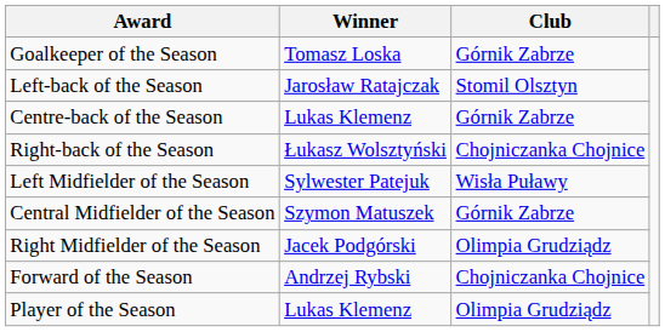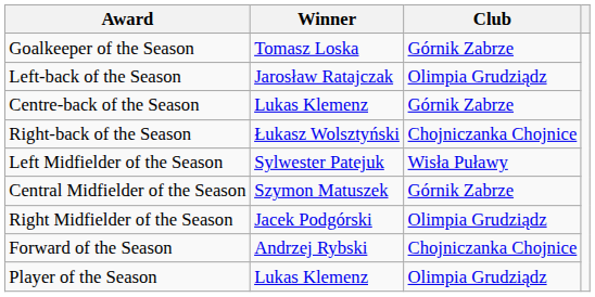 <table class="wikitable">
 <tr>
 <th>Award</th>
 <th>Winner</th>
 <th>Club</th>
 <th></th>
 </tr>
 <tr>
 <td>Goalkeeper of the Season</td>
 <td> <a href='#'>Tomasz Loska</a></td>
 <td><a href='#'>Górnik Zabrze</a></td>
 <td rowspan=11></td>
 </tr>
 <tr>
 <td>Left-back of the Season</td>
 <td> <a href='#'>Jarosław Ratajczak</a></td>
-<td><a href='#'>Stomil Olsztyn</a></td>
+<td><a href='#'>Olimpia Grudziądz</a></td>
 </tr>
 <tr>
 <td>Centre-back of the Season</td>
 <td> <a href='#'>Lukas Klemenz</a></td>
 <td><a href='#'>Górnik Zabrze</a></td>
 </tr>
 <tr>
 <td>Right-back of the Season</td>
 <td> <a href='#'>Łukasz Wolsztyński</a></td>
 <td><a href='#'>Chojniczanka Chojnice</a></td>
 </tr>
 <tr>
 <td>Left Midfielder of the Season</td>
 <td> <a href='#'>Sylwester Patejuk</a></td>
 <td><a href='#'>Wisła Puławy</a></td>
 </tr>
 <tr>
 <td>Central Midfielder of the Season</td>
 <td> <a href='#'>Szymon Matuszek</a></td>
 <td><a href='#'>Górnik Zabrze</a></td>
 </tr>
 <tr>
 <td>Right Midfielder of the Season</td>
 <td> <a href='#'>Jacek Podgórski</a></td>
 <td><a href='#'>Olimpia Grudziądz</a></td>
 </tr>
 <tr>
 <td>Forward of the Season</td>
 <td> <a href='#'>Andrzej Rybski</a></td>
 <td><a href='#'>Chojniczanka Chojnice</a></td>
 </tr>
 <tr>
 <td>Player of the Season</td>
 <td> <a href='#'>Lukas Klemenz</a></td>
 <td><a href='#'>Olimpia Grudziądz</a></td>
 </tr>
 </table>
